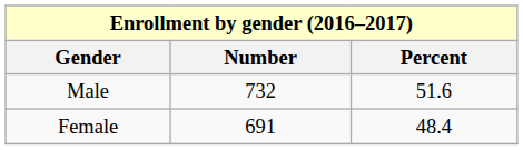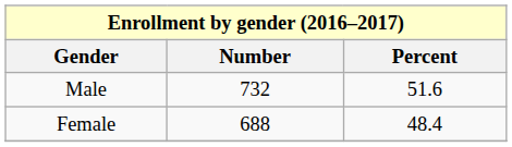 <table class="wikitable collapsible collapsed" style="float: right; clear: right; margin-left:1em; width:25em;font-size:88%;text-align:center;">
 <tr>
 <th colspan="3" style="background:#ffc">Enrollment by gender (2016–2017)</th>
 </tr>
 <tr>
 <th>Gender</th>
 <th>Number</th>
 <th>Percent</th>
 </tr>
 <tr>
 <td>Male</td>
 <td>732</td>
 <td>51.6</td>
 </tr>
 <tr>
 <td>Female</td>
-<td>691</td>
+<td>688</td>
 <td>48.4</td>
 </tr>
 <tr>
 </tr>
 </table>
